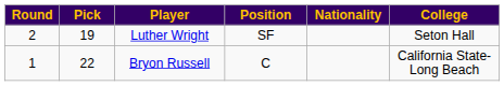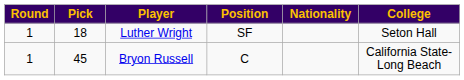 <table class="wikitable sortable sortable">
 <tr>
 <th style="background:#306; color:#FCC200" width="10%">Round</th>
 <th style="background:#306; color:#FCC200" width="10%">Pick</th>
 <th style="background:#306; color:#FCC200" width="20%">Player</th>
 <th style="background:#306; color:#FCC200" width="15%">Position</th>
 <th style="background:#306; color:#FCC200" width="15%">Nationality</th>
 <th style="background:#306; color:#FCC200" width="20%">College</th>
 </tr>
 <tr style="text-align: center">
-<td>2</td>
-<td>19</td>
+<td>1</td>
+<td>18</td>
 <td><a href='#'>Luther Wright</a></td>
 <td>SF</td>
 <td></td>
 <td>Seton Hall</td>
 </tr>
 <tr style="text-align: center">
 <td>1</td>
-<td>22</td>
+<td>45</td>
 <td><a href='#'>Bryon Russell</a></td>
 <td>C</td>
 <td></td>
 <td>California State-Long Beach</td>
 </tr>
 </table>
